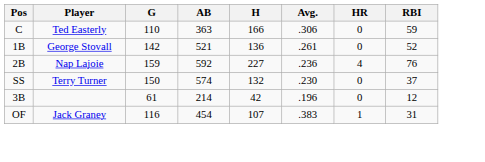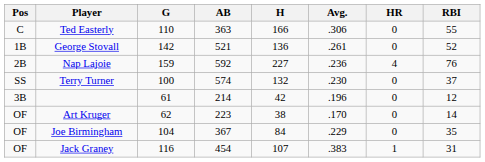 <table class="wikitable sortable">
 <tr>
 <th bgcolor="#DDDDFF" width="5%">Pos</th>
 <th bgcolor="#DDDDFF" width="16%">Player</th>
 <th bgcolor="#DDDDFF" width="9%">G</th>
 <th bgcolor="#DDDDFF" width="9%">AB</th>
 <th bgcolor="#DDDDFF" width="9%">H</th>
 <th bgcolor="#DDDDFF" width="9%">Avg.</th>
 <th bgcolor="#DDDDFF" width="9%">HR</th>
 <th bgcolor="#DDDDFF" width="9%">RBI</th>
 </tr>
 <tr align="center">
 <td>C</td>
 <td><a href='#'>Ted Easterly</a></td>
 <td>110</td>
 <td>363</td>
 <td>166</td>
 <td>.306</td>
 <td>0</td>
-<td>59</td>
+<td>55</td>
 </tr>
 <tr align=center>
 <td>1B</td>
 <td><a href='#'>George Stovall</a></td>
 <td>142</td>
 <td>521</td>
 <td>136</td>
 <td>.261</td>
 <td>0</td>
 <td>52</td>
 </tr>
 <tr align=center>
 <td>2B</td>
 <td><a href='#'>Nap Lajoie</a></td>
 <td>159</td>
 <td>592</td>
 <td>227</td>
 <td>.236</td>
 <td>4</td>
 <td>76</td>
 </tr>
 <tr align=center>
 <td>SS</td>
 <td><a href='#'>Terry Turner</a></td>
-<td>150</td>
+<td>100</td>
 <td>574</td>
 <td>132</td>
 <td>.230</td>
 <td>0</td>
 <td>37</td>
 </tr>
 <tr align=center>
 <td>3B</td>
 <td></td>
 <td>61</td>
 <td>214</td>
 <td>42</td>
 <td>.196</td>
 <td>0</td>
 <td>12</td>
 </tr>
+<tr align="center">
+<td>OF</td>
+<td><a href='#'>Art Kruger</a></td>
+<td>62</td>
+<td>223</td>
+<td>38</td>
+<td>.170</td>
+<td>0</td>
+<td>14</td>
+</tr>
+<tr align=center>
+<td>OF</td>
+<td><a href='#'>Joe Birmingham</a></td>
+<td>104</td>
+<td>367</td>
+<td>84</td>
+<td>.229</td>
+<td>0</td>
+<td>35</td>
+</tr>
 <tr align=center>
 <td>OF</td>
 <td><a href='#'>Jack Graney</a></td>
 <td>116</td>
 <td>454</td>
 <td>107</td>
 <td>.383</td>
 <td>1</td>
 <td>31</td>
 </tr>
 </table>
